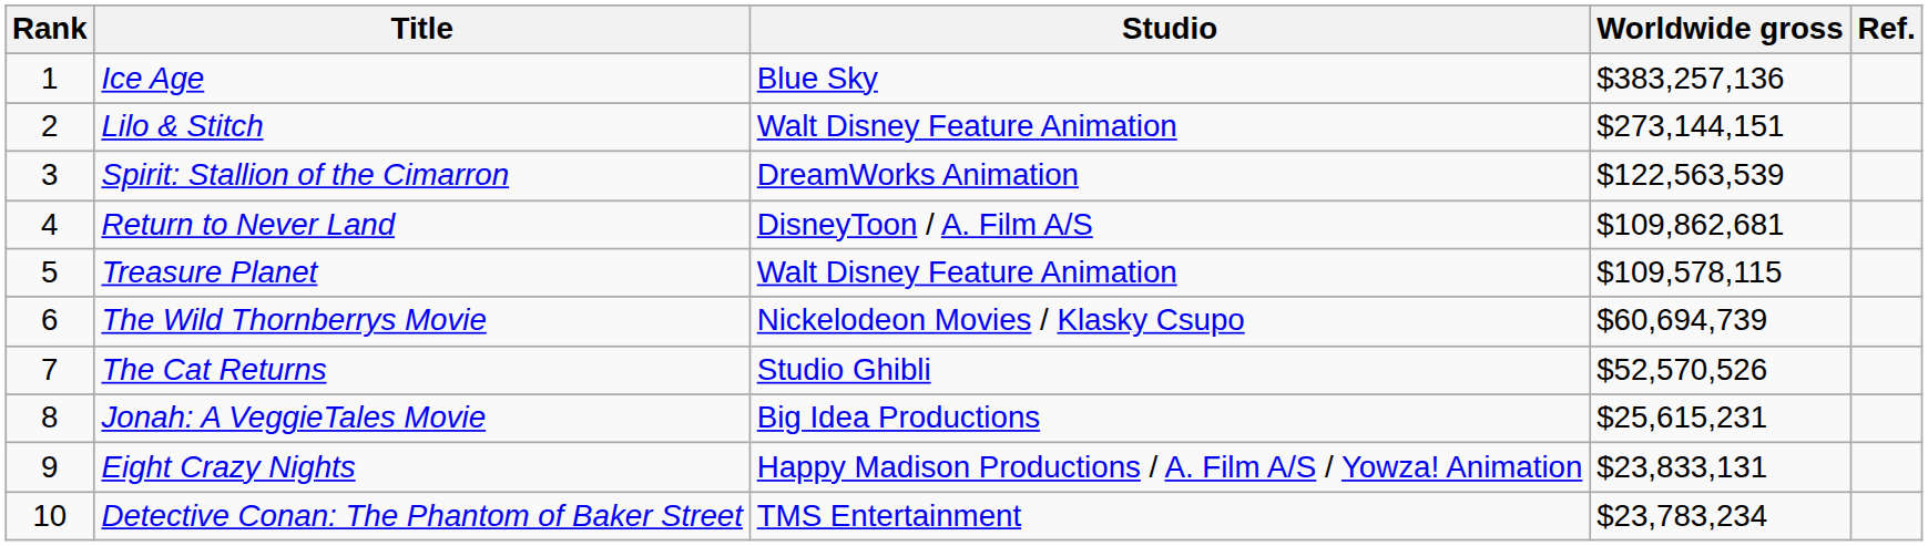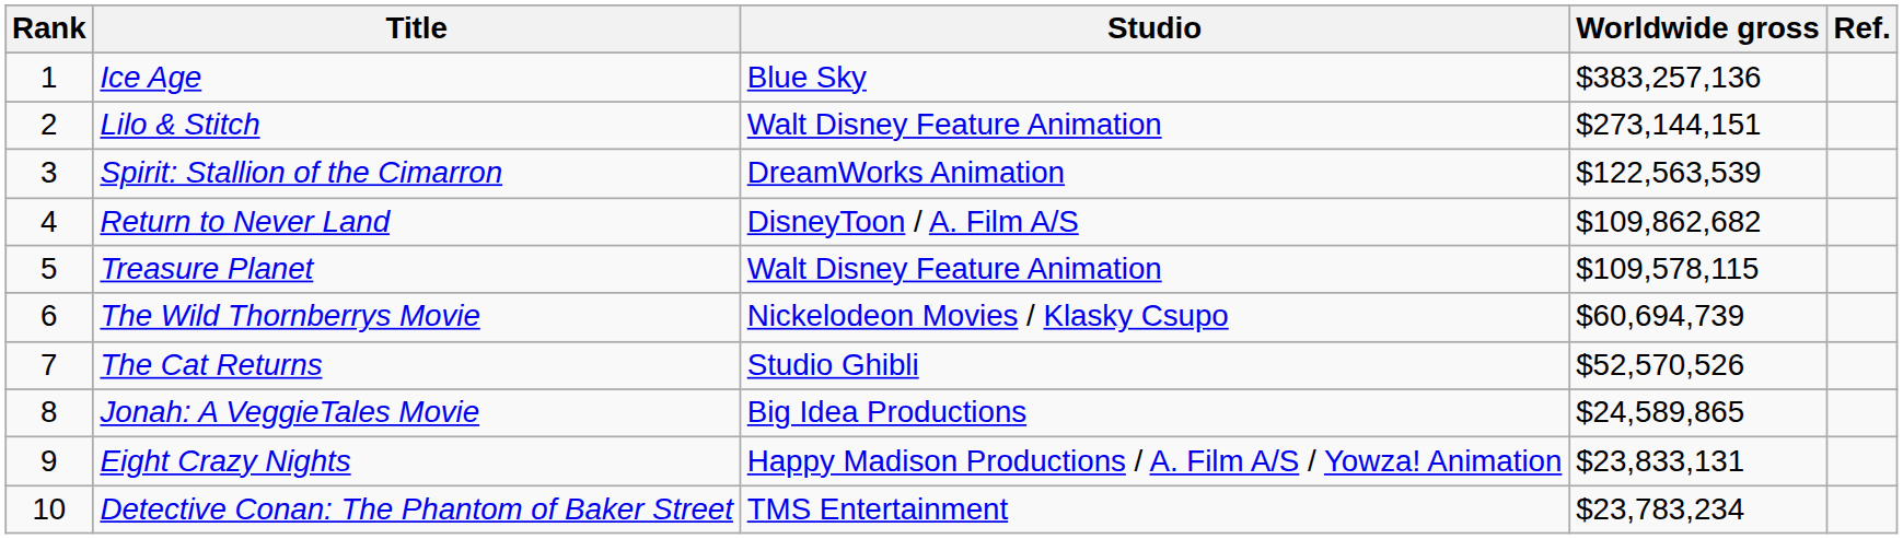 <table class="wikitable sortable" style="margin:auto; margin:auto;">
 <tr>
 <th>Rank</th>
 <th>Title</th>
 <th>Studio</th>
 <th>Worldwide gross</th>
 <th>Ref.</th>
 </tr>
 <tr>
 <td align="center">1</td>
 <td><em><a href='#'>Ice Age</a></em></td>
 <td><a href='#'>Blue Sky</a></td>
 <td>$383,257,136</td>
 <td></td>
 </tr>
 <tr>
 <td align="center">2</td>
 <td><em><a href='#'>Lilo & Stitch</a></em></td>
 <td><a href='#'>Walt Disney Feature Animation</a></td>
 <td>$273,144,151</td>
 <td></td>
 </tr>
 <tr>
 <td align="center">3</td>
 <td><em><a href='#'>Spirit: Stallion of the Cimarron</a></em></td>
 <td><a href='#'>DreamWorks Animation</a></td>
 <td>$122,563,539</td>
 <td></td>
 </tr>
 <tr>
 <td align="center">4</td>
 <td><em><a href='#'>Return to Never Land</a></em></td>
 <td><a href='#'>DisneyToon</a> / <a href='#'>A. Film A/S</a></td>
-<td>$109,862,681</td>
+<td>$109,862,682</td>
 <td></td>
 </tr>
 <tr>
 <td align="center">5</td>
 <td><em><a href='#'>Treasure Planet</a></em></td>
 <td Walt Disney Animation Studios><a href='#'>Walt Disney Feature Animation</a></td>
 <td>$109,578,115</td>
 <td></td>
 </tr>
 <tr>
 <td align="center">6</td>
 <td><em><a href='#'>The Wild Thornberrys Movie</a></em></td>
 <td><a href='#'>Nickelodeon Movies</a> / <a href='#'>Klasky Csupo</a></td>
 <td>$60,694,739</td>
 <td></td>
 </tr>
 <tr>
 <td align="center">7</td>
 <td><em><a href='#'>The Cat Returns</a></em></td>
 <td><a href='#'>Studio Ghibli</a></td>
 <td>$52,570,526</td>
 <td></td>
 </tr>
 <tr>
 <td align="center">8</td>
 <td><em><a href='#'>Jonah: A VeggieTales Movie</a></em></td>
 <td><a href='#'>Big Idea Productions</a></td>
-<td>$25,615,231</td>
+<td>$24,589,865</td>
 <td></td>
 </tr>
 <tr>
 <td align="center">9</td>
 <td><em><a href='#'>Eight Crazy Nights</a></em></td>
 <td><a href='#'>Happy Madison Productions</a> / <a href='#'>A. Film A/S</a> / <a href='#'>Yowza! Animation</a></td>
 <td>$23,833,131</td>
 <td></td>
 </tr>
 <tr>
 <td align="center">10</td>
 <td><em><a href='#'>Detective Conan: The Phantom of Baker Street</a></em></td>
 <td><a href='#'>TMS Entertainment</a></td>
 <td>$23,783,234</td>
 <td></td>
 </tr>
 </table>
